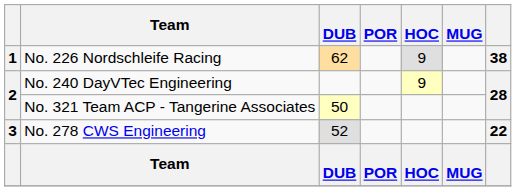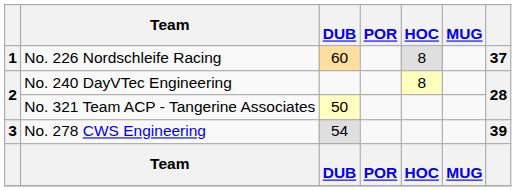 <table align=left| class="wikitable" style="font-size: 85%; text-align: center">
 <tr valign="top">
 <th valign=middle></th>
 <th valign=middle>Team</th>
 <th><br><a href='#'>DUB</a></th>
 <th><br><a href='#'>POR</a></th>
 <th><br><a href='#'>HOC</a></th>
 <th><br><a href='#'>MUG</a></th>
 <th valign=middle>  </th>
 </tr>
 <tr>
 <th>1</th>
 <td align=left> No. 226 Nordschleife Racing</td>
-<td style="background:#FFDF9F;">62</td>
+<td style="background:#FFDF9F;">60</td>
 <td></td>
-<td style="background:#DFDFDF;">9</td>
+<td style="background:#DFDFDF;">8</td>
 <td></td>
-<th>38</th>
+<th>37</th>
 </tr>
 <tr>
 <th rowspan=2>2</th>
 <td align=left> No. 240 DayVTec Engineering</td>
 <td></td>
 <td></td>
-<td style="background:#FFFFBF;">9</td>
+<td style="background:#FFFFBF;">8</td>
 <td></td>
 <th rowspan=2>28</th>
 </tr>
 <tr>
 <td align=left> No. 321 Team ACP - Tangerine Associates</td>
 <td style="background:#FFFFBF;">50</td>
 <td></td>
 <td></td>
 <td></td>
 </tr>
 <tr>
 <th>3</th>
 <td align=left> No. 278 <a href='#'>CWS Engineering</a></td>
-<td style="background:#DFDFDF;">52</td>
+<td style="background:#DFDFDF;">54</td>
 <td></td>
 <td></td>
 <td></td>
-<th>22</th>
+<th>39</th>
 </tr>
 <tr>
 <th valign=middle></th>
 <th valign=middle>Team</th>
 <th><br><a href='#'>DUB</a></th>
 <th><br><a href='#'>POR</a></th>
 <th><br><a href='#'>HOC</a></th>
 <th><br><a href='#'>MUG</a></th>
 <th valign=middle>  </th>
 </tr>
 <tr>
 </tr>
 </table>
